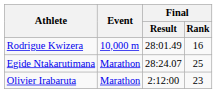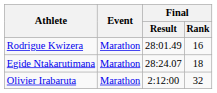 <table class=wikitable style=font-size:90%>
 <tr>
 <th rowspan=2>Athlete</th>
 <th rowspan=2>Event</th>
 <th colspan=2>Final</th>
 </tr>
 <tr style=font-size:95%>
 <th>Result</th>
 <th>Rank</th>
 </tr>
 <tr align=center>
 <td align=left><a href='#'>Rodrigue Kwizera</a></td>
-<td align=left><a href='#'>10,000 m</a></td>
+<td align=left><a href='#'>Marathon</a></td>
 <td>28:01.49</td>
 <td>16</td>
 </tr>
 <tr align=center>
 <td align=left><a href='#'>Egide Ntakarutimana</a></td>
 <td align=left><a href='#'>Marathon</a></td>
 <td>28:24.07</td>
-<td>25</td>
+<td>18</td>
 </tr>
 <tr align=center>
 <td align=left><a href='#'>Olivier Irabaruta</a></td>
 <td align=left><a href='#'>Marathon</a></td>
 <td>2:12:00</td>
-<td>23</td>
+<td>32</td>
 </tr>
 </table>
